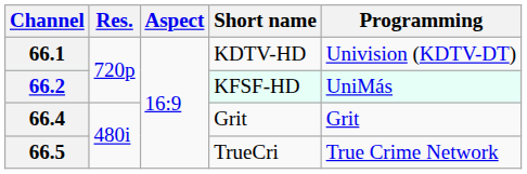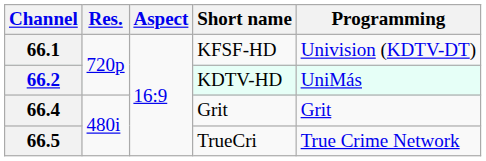 <table class="wikitable">
 <tr>
 <th scope = "col"><a href='#'>Channel</a></th>
 <th scope = "col"><a href='#'>Res.</a></th>
 <th scope = "col"><a href='#'>Aspect</a></th>
 <th scope = "col">Short name</th>
 <th scope = "col">Programming</th>
 </tr>
 <tr>
 <th scope = "row">66.1</th>
 <td rowspan="2"><a href='#'>720p</a></td>
 <td rowspan="4"><a href='#'>16:9</a></td>
-<td>KDTV-HD</td>
+<td>KFSF-HD</td>
 <td><a href='#'>Univision</a> (<a href='#'>KDTV-DT</a>)</td>
 </tr>
 <tr style="background-color: #E6FFF7;">
 <th scope = "row"><a href='#'>66.2</a></th>
-<td>KFSF-HD</td>
+<td>KDTV-HD</td>
 <td><a href='#'>UniMás</a></td>
 </tr>
 <tr>
 <th scope = "row">66.4</th>
 <td rowspan="2"><a href='#'>480i</a></td>
 <td>Grit</td>
 <td><a href='#'>Grit</a></td>
 </tr>
 <tr>
 <th scope = "row">66.5</th>
 <td>TrueCri</td>
 <td><a href='#'>True Crime Network</a></td>
 </tr>
 </table>
